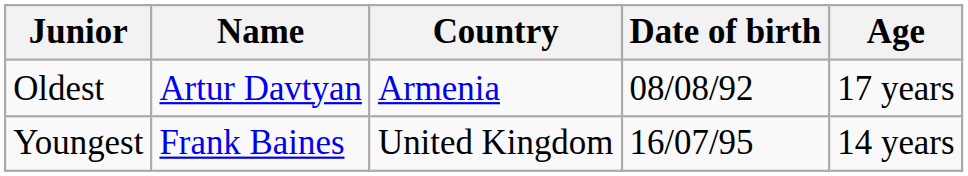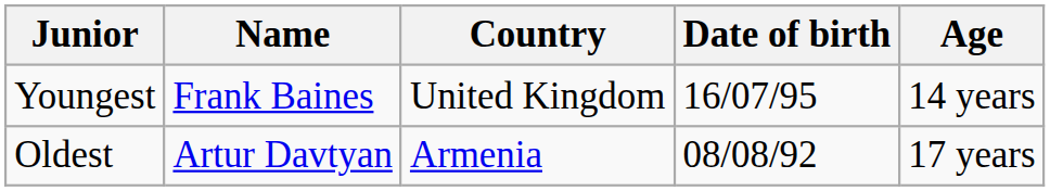 <table class="wikitable">
 <tr>
 <th>Junior</th>
 <th>Name</th>
 <th>Country</th>
 <th>Date of birth</th>
 <th>Age</th>
 </tr>
 <tr>
+<td>Youngest</td>
+<td><a href='#'>Frank Baines</a></td>
+<td>United Kingdom </td>
+<td>16/07/95</td>
+<td>14 years</td>
+</tr>
+<tr>
 <td>Oldest</td>
 <td><a href='#'>Artur Davtyan</a></td>
 <td><a href='#'>Armenia</a> </td>
 <td>08/08/92</td>
 <td>17 years</td>
 </tr>
-<tr>
-<td>Youngest</td>
-<td><a href='#'>Frank Baines</a></td>
-<td>United Kingdom </td>
-<td>16/07/95</td>
-<td>14 years</td>
-</tr>
 </table>
